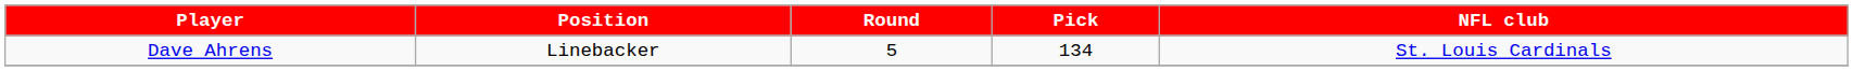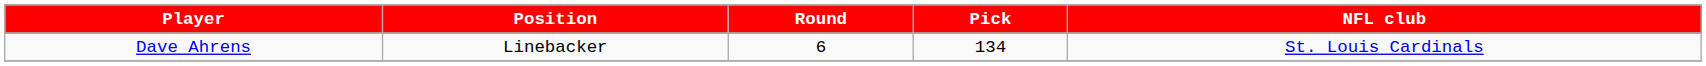 <table class="wikitable" width="80%">
 <tr align="center"  style="background:red;color:#FFFFFF;">
 <td><strong>Player</strong></td>
 <td><strong>Position</strong></td>
 <td><strong>Round</strong></td>
 <td><strong>Pick</strong></td>
 <td><strong>NFL club</strong></td>
 </tr>
 <tr align="center" bgcolor="">
 <td><a href='#'>Dave Ahrens</a></td>
 <td>Linebacker</td>
-<td>5</td>
+<td>6</td>
 <td>134</td>
 <td><a href='#'>St. Louis Cardinals</a></td>
 </tr>
 <tr align="center" bgcolor="">
 </tr>
 </table>
